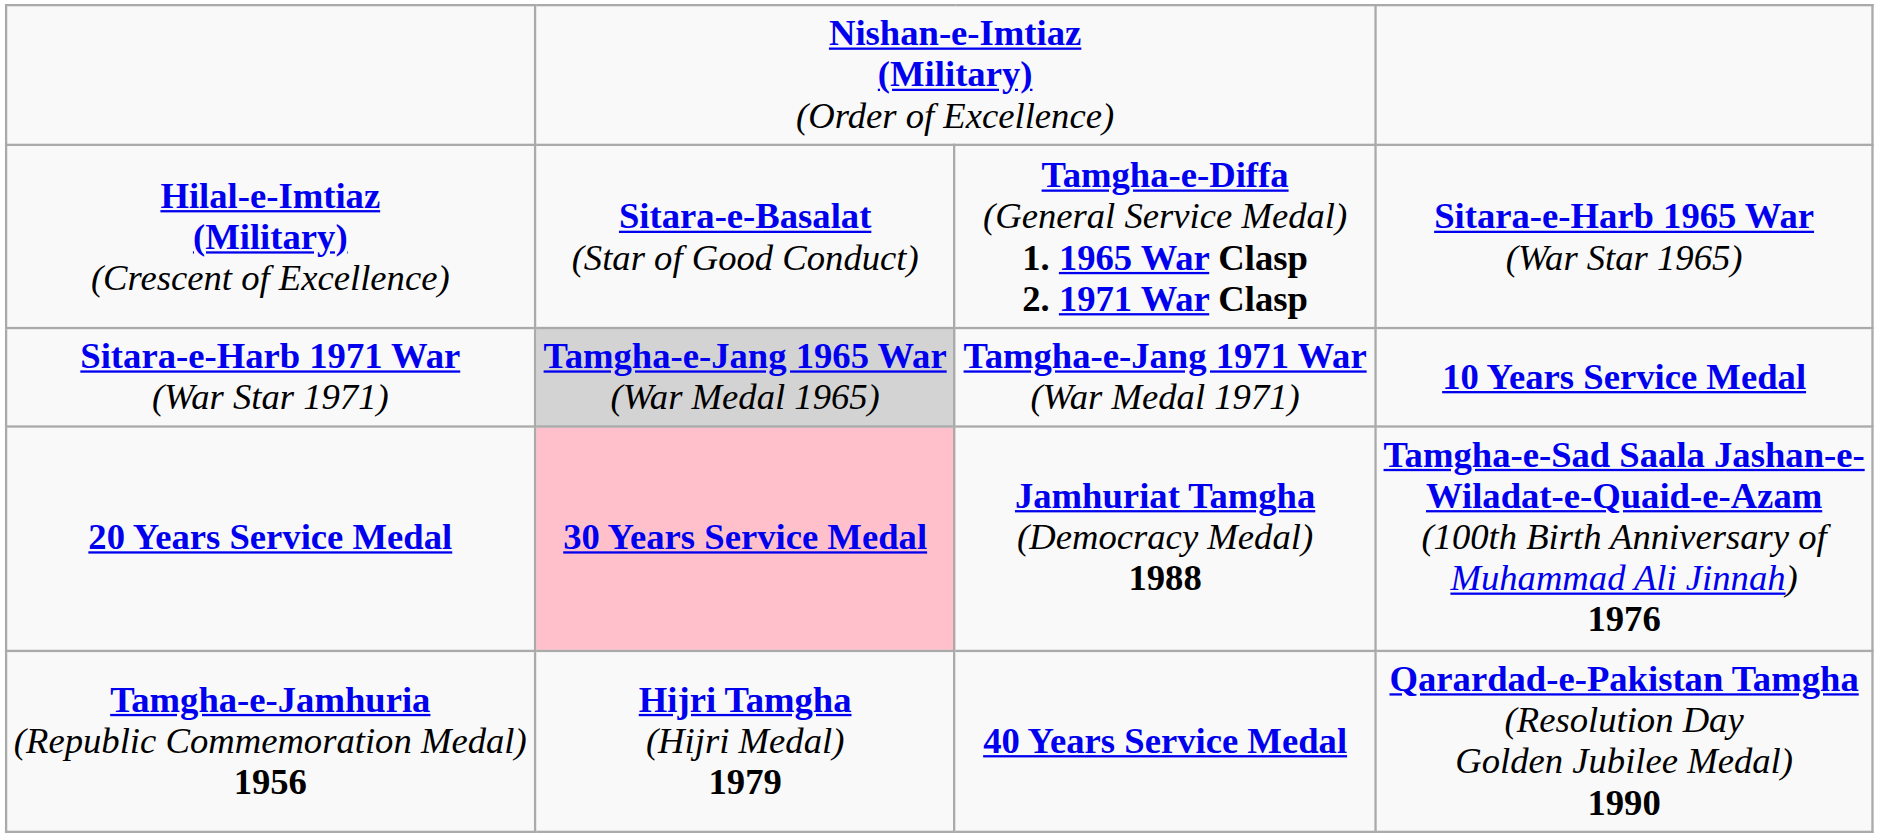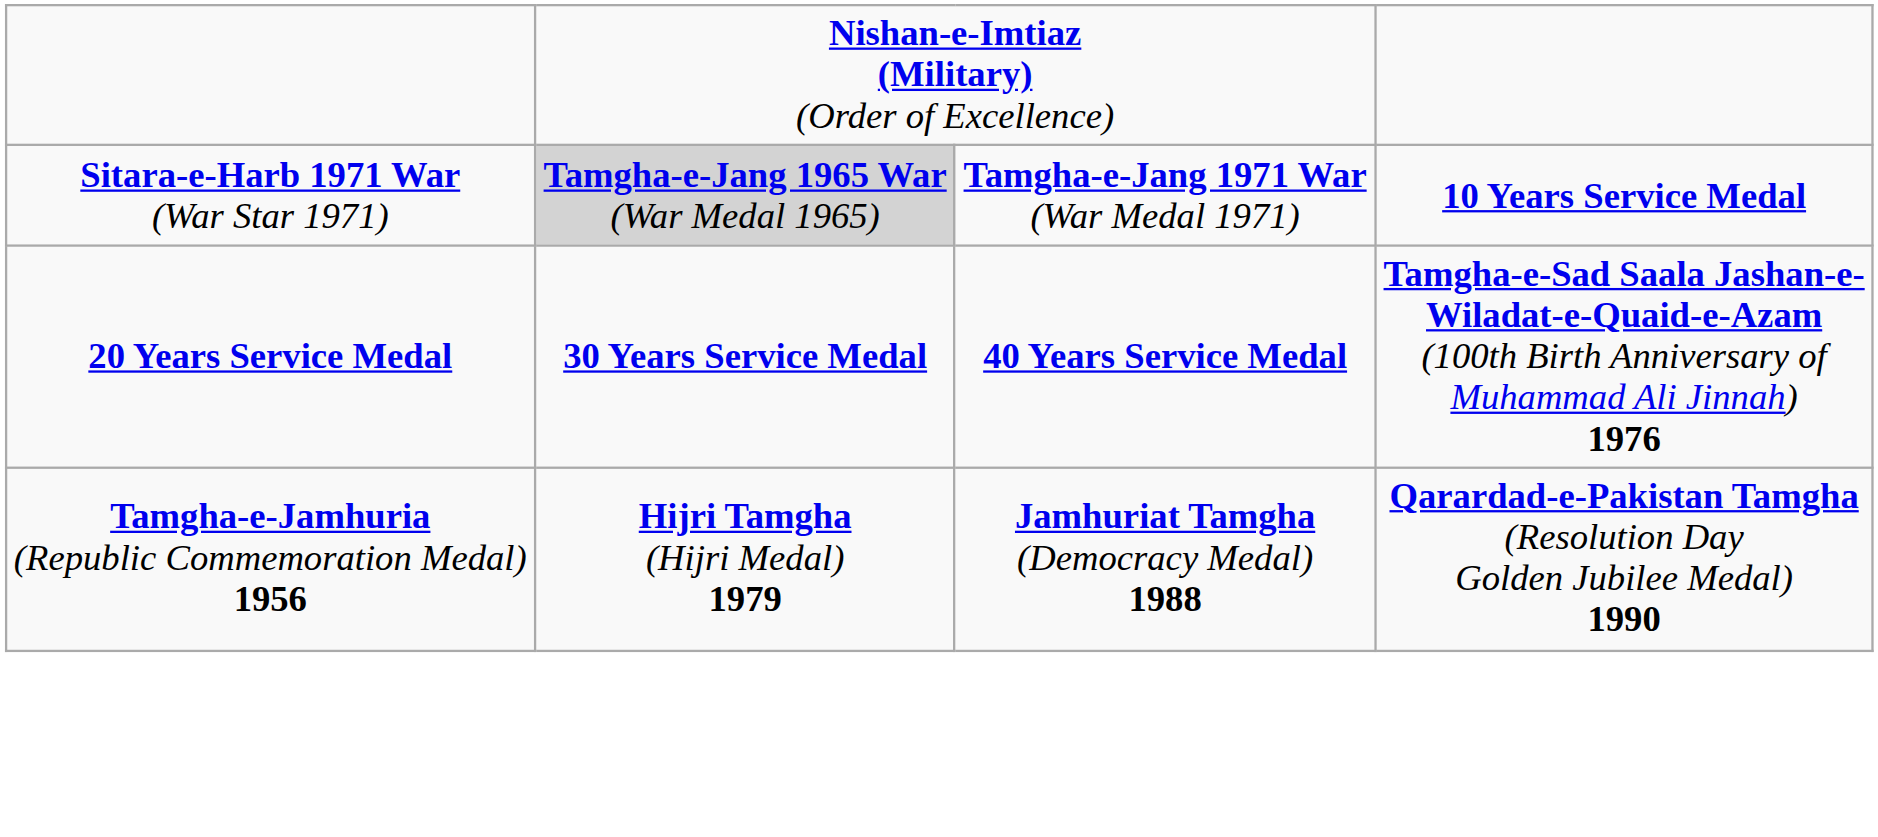 <table class="wikitable" style="margin:1em auto; text-align:center;">
 <tr>
 <td></td>
 <td colspan="2"><strong><a href='#'>Nishan-e-Imtiaz</a></strong><br><strong><a href='#'>(Military)</a></strong><br><em>(Order of Excellence)</em></td>
 <td></td>
-</tr>
-<tr>
-<td><a href='#'><strong>Hilal-e-Imtiaz</strong></a><br><strong><a href='#'>(Military)</a></strong><br><em>(Crescent of Excellence)</em></td>
-<td><strong><a href='#'>Sitara-e-Basalat</a></strong><br><em>(Star of Good Conduct)</em></td>
-<td><strong><a href='#'>Tamgha-e-Diffa</a></strong><br><em>(General Service Medal)</em><br><strong>1. <a href='#'>1965 War</a> Clasp</strong><br><strong>2. <a href='#'>1971 War</a> Clasp</strong></td>
-<td><strong><a href='#'>Sitara-e-Harb 1965 War</a></strong><br><em>(War Star 1965)</em></td>
 </tr>
 <tr>
 <td><strong><a href='#'>Sitara-e-Harb 1971 War</a></strong><br><em>(War Star 1971)</em></td>
 <td style="background: lightgrey;"><strong><a href='#'>Tamgha-e-Jang 1965 War</a></strong><br><em>(War Medal 1965)</em></td>
 <td><strong><a href='#'>Tamgha-e-Jang 1971 War</a></strong><br><em>(War Medal 1971)</em></td>
 <td><strong><a href='#'>10 Years Service Medal</a></strong></td>
 </tr>
 <tr>
 <td><strong><a href='#'>20 Years Service Medal</a></strong></td>
-<td style="background: pink;"><strong><a href='#'>30 Years Service Medal</a></strong></td>
-<td><strong><a href='#'>Jamhuriat Tamgha</a></strong><br><em>(Democracy Medal)</em><br><strong>1988</strong></td>
+<td><strong><a href='#'>30 Years Service Medal</a></strong></td>
+<td><strong><a href='#'>40 Years Service Medal</a></strong></td>
 <td><strong><a href='#'>Tamgha-e-Sad Saala Jashan-e-</a></strong><br><strong><a href='#'>Wiladat-e-Quaid-e-Azam</a></strong><br><em>(100th Birth Anniversary of</em><br><em><a href='#'>Muhammad Ali Jinnah</a>)</em><br><strong>1976</strong></td>
 </tr>
 <tr>
 <td><strong><a href='#'>Tamgha-e-Jamhuria</a></strong><br><em>(Republic Commemoration Medal)</em><br><strong>1956</strong></td>
 <td><strong><a href='#'>Hijri Tamgha</a></strong><br><em>(Hijri Medal)</em><br><strong>1979</strong></td>
-<td><strong><a href='#'>40 Years Service Medal</a></strong></td>
+<td><strong><a href='#'>Jamhuriat Tamgha</a></strong><br><em>(Democracy Medal)</em><br><strong>1988</strong></td>
 <td><strong><a href='#'>Qarardad-e-Pakistan Tamgha</a></strong><br><em>(Resolution Day</em><br><em>Golden Jubilee Medal)</em><br><strong>1990</strong></td>
 </tr>
 </table>
